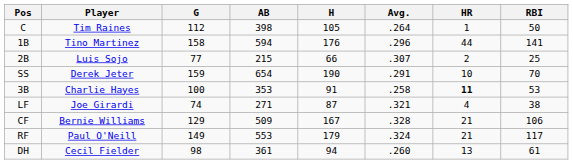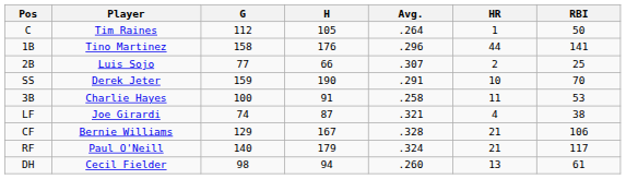 <table class="wikitable sortable">
 <tr>
 <th bgcolor="#DDDDFF" width="5%">Pos</th>
 <th bgcolor="#DDDDFF" width="16%">Player</th>
 <th bgcolor="#DDDDFF" width="9%">G</th>
-<th bgcolor="#DDDDFF" width="9%">AB</th>
 <th bgcolor="#DDDDFF" width="9%">H</th>
 <th bgcolor="#DDDDFF" width="9%">Avg.</th>
 <th bgcolor="#DDDDFF" width="9%">HR</th>
 <th bgcolor="#DDDDFF" width="9%">RBI</th>
 </tr>
 <tr align="center">
 <td>C</td>
 <td><a href='#'>Tim Raines</a></td>
 <td>112</td>
-<td>398</td>
 <td>105</td>
 <td>.264</td>
 <td>1</td>
 <td>50</td>
 </tr>
 <tr align="center">
 <td>1B</td>
 <td><a href='#'>Tino Martinez</a></td>
 <td>158</td>
-<td>594</td>
 <td>176</td>
 <td>.296</td>
 <td>44</td>
 <td>141</td>
 </tr>
 <tr align="center">
 <td>2B</td>
 <td><a href='#'>Luis Sojo</a></td>
 <td>77</td>
-<td>215</td>
 <td>66</td>
 <td>.307</td>
 <td>2</td>
 <td>25</td>
 </tr>
 <tr align="center">
 <td>SS</td>
 <td><a href='#'>Derek Jeter</a></td>
 <td>159</td>
-<td>654</td>
 <td>190</td>
 <td>.291</td>
 <td>10</td>
 <td>70</td>
 </tr>
 <tr align="center">
 <td>3B</td>
 <td><a href='#'>Charlie Hayes</a></td>
 <td>100</td>
-<td>353</td>
 <td>91</td>
 <td>.258</td>
-<td><strong>11</strong></td>
+<td>11</td>
 <td>53</td>
 </tr>
 <tr align="center">
 <td>LF</td>
 <td><a href='#'>Joe Girardi</a></td>
 <td>74</td>
-<td>271</td>
 <td>87</td>
 <td>.321</td>
 <td>4</td>
 <td>38</td>
 </tr>
 <tr align="center">
 <td>CF</td>
 <td><a href='#'>Bernie Williams</a></td>
 <td>129</td>
-<td>509</td>
 <td>167</td>
 <td>.328</td>
 <td>21</td>
 <td>106</td>
 </tr>
 <tr align="center">
 <td>RF</td>
 <td><a href='#'>Paul O'Neill</a></td>
-<td>149</td>
-<td>553</td>
+<td>140</td>
 <td>179</td>
 <td>.324</td>
 <td>21</td>
 <td>117</td>
 </tr>
 <tr align="center">
 <td>DH</td>
 <td><a href='#'>Cecil Fielder</a></td>
 <td>98</td>
-<td>361</td>
 <td>94</td>
 <td>.260</td>
 <td>13</td>
 <td>61</td>
 </tr>
 </table>
